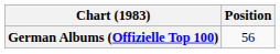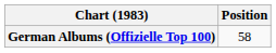 <table class="wikitable plainrowheaders" style="text-align:center">
 <tr>
 <th scope="col">Chart (1983)</th>
 <th scope="col">Position</th>
 </tr>
 <tr>
 <th scope="row">German Albums (<a href='#'>Offizielle Top 100</a>)</th>
-<td>56</td>
+<td>58</td>
 </tr>
 </table>
